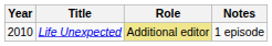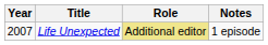 <table class="wikitable">
 <tr>
 <th>Year</th>
 <th>Title</th>
 <th>Role</th>
 <th>Notes</th>
 </tr>
 <tr>
-<td>2010</td>
+<td>2007</td>
 <td><em><a href='#'>Life Unexpected</a></em></td>
 <td style="background: khaki;">Additional editor</td>
 <td>1 episode</td>
 </tr>
 </table>
